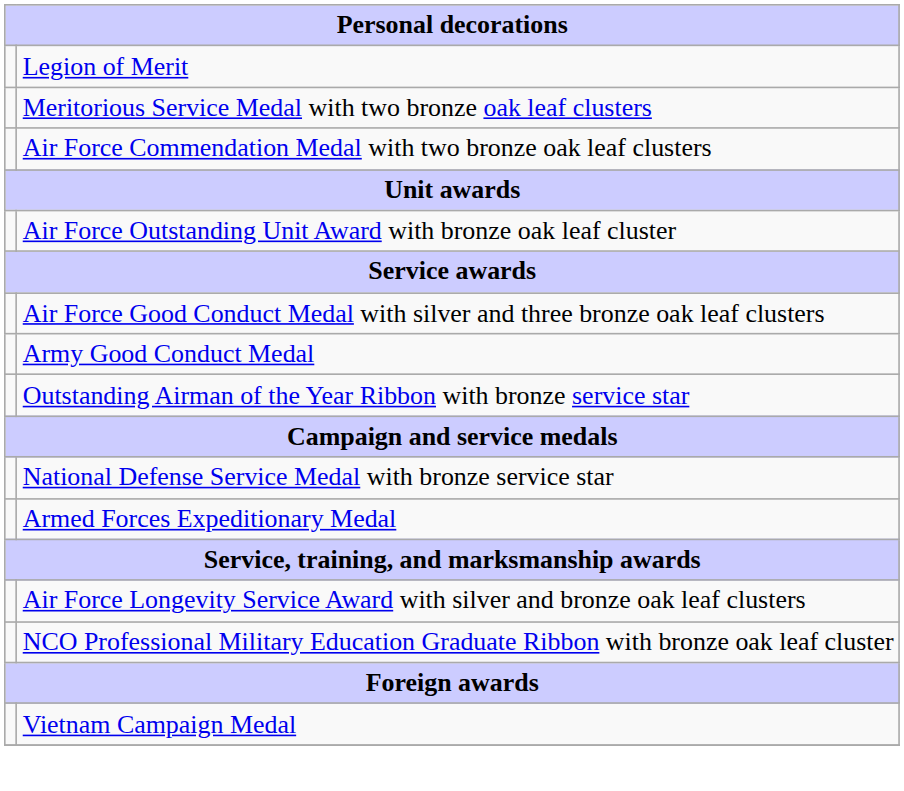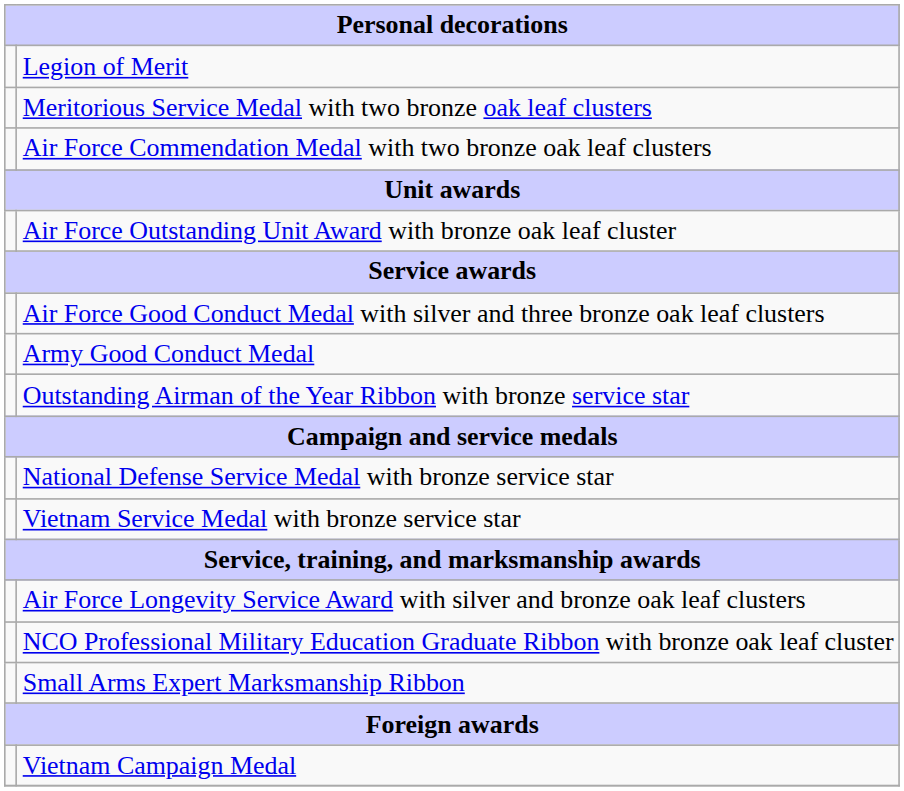 <table class="wikitable">
 <tr style="background:#ccf; text-align:center;">
 <td colspan=2><strong>Personal decorations</strong></td>
 </tr>
 <tr>
 <td></td>
 <td><a href='#'>Legion of Merit</a></td>
 </tr>
 <tr>
 <td></td>
 <td><a href='#'>Meritorious Service Medal</a> with two bronze <a href='#'>oak leaf clusters</a></td>
 </tr>
 <tr>
 <td></td>
 <td><a href='#'>Air Force Commendation Medal</a> with two bronze oak leaf clusters</td>
 </tr>
 <tr style="background:#ccf; text-align:center;">
 <td colspan=2><strong>Unit awards</strong></td>
 </tr>
 <tr>
 <td></td>
 <td><a href='#'>Air Force Outstanding Unit Award</a> with bronze oak leaf cluster</td>
 </tr>
 <tr style="background:#ccf; text-align:center;">
 <td colspan=2><strong>Service awards</strong></td>
 </tr>
 <tr>
 <td></td>
 <td><a href='#'>Air Force Good Conduct Medal</a> with silver and three bronze oak leaf clusters</td>
 </tr>
 <tr>
 <td></td>
 <td><a href='#'>Army Good Conduct Medal</a></td>
 </tr>
 <tr>
 <td></td>
 <td><a href='#'>Outstanding Airman of the Year Ribbon</a> with bronze <a href='#'>service star</a></td>
 </tr>
 <tr style="background:#ccf; text-align:center;">
 <td colspan=2><strong>Campaign and service medals</strong></td>
 </tr>
 <tr>
 <td></td>
 <td><a href='#'>National Defense Service Medal</a> with bronze service star</td>
 </tr>
 <tr>
 <td></td>
-<td><a href='#'>Armed Forces Expeditionary Medal</a></td>
+<td><a href='#'>Vietnam Service Medal</a> with bronze service star</td>
 </tr>
 <tr style="background:#ccf; text-align:center;">
 <td colspan=2><strong>Service, training, and marksmanship awards</strong></td>
 </tr>
 <tr>
 <td></td>
 <td><a href='#'>Air Force Longevity Service Award</a> with silver and bronze oak leaf clusters</td>
 </tr>
 <tr>
 <td></td>
 <td><a href='#'>NCO Professional Military Education Graduate Ribbon</a> with bronze oak leaf cluster</td>
 </tr>
+<tr>
+<td></td>
+<td><a href='#'>Small Arms Expert Marksmanship Ribbon</a></td>
+</tr>
 <tr style="background:#ccf; text-align:center;">
 <td colspan=2><strong>Foreign awards</strong></td>
 </tr>
 <tr>
 <td></td>
 <td><a href='#'>Vietnam Campaign Medal</a></td>
 </tr>
 <tr>
 </tr>
 </table>
